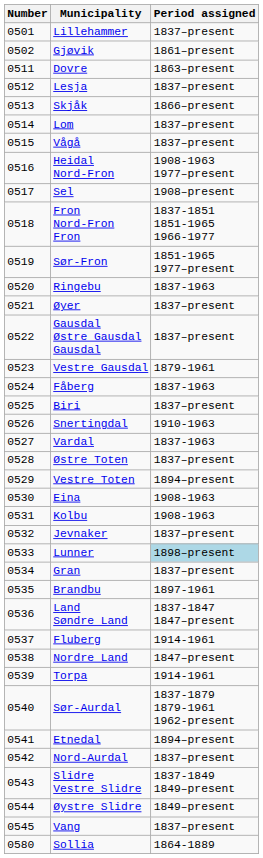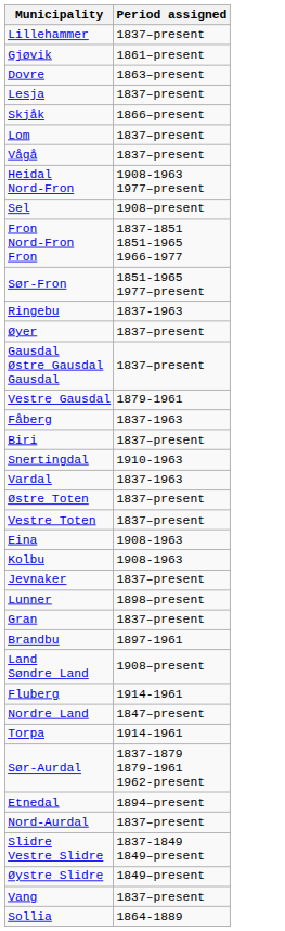 <table class="wikitable">
 <tr>
-<th>Number</th>
 <th>Municipality</th>
 <th>Period assigned</th>
 </tr>
 <tr>
-<td>0501</td>
 <td><a href='#'>Lillehammer</a></td>
 <td>1837–present</td>
 </tr>
 <tr>
-<td>0502</td>
 <td><a href='#'>Gjøvik</a></td>
 <td>1861–present</td>
 </tr>
 <tr>
-<td>0511</td>
 <td><a href='#'>Dovre</a></td>
 <td>1863–present</td>
 </tr>
 <tr>
-<td>0512</td>
 <td><a href='#'>Lesja</a></td>
 <td>1837–present</td>
 </tr>
 <tr>
-<td>0513</td>
 <td><a href='#'>Skjåk</a></td>
 <td>1866–present</td>
 </tr>
 <tr>
-<td>0514</td>
 <td><a href='#'>Lom</a></td>
 <td>1837–present</td>
 </tr>
 <tr>
-<td>0515</td>
 <td><a href='#'>Vågå</a></td>
 <td>1837–present</td>
 </tr>
 <tr>
-<td>0516</td>
 <td><a href='#'>Heidal</a><br><a href='#'>Nord-Fron</a></td>
 <td>1908-1963<br>1977–present</td>
 </tr>
 <tr>
-<td>0517</td>
 <td><a href='#'>Sel</a></td>
 <td>1908–present</td>
 </tr>
 <tr>
-<td>0518</td>
 <td><a href='#'>Fron</a><br><a href='#'>Nord-Fron</a><br><a href='#'>Fron</a></td>
 <td>1837-1851<br>1851-1965<br>1966-1977</td>
 </tr>
 <tr>
-<td>0519</td>
 <td><a href='#'>Sør-Fron</a></td>
 <td>1851-1965<br>1977–present</td>
 </tr>
 <tr>
-<td>0520</td>
 <td><a href='#'>Ringebu</a></td>
 <td>1837-1963</td>
 </tr>
 <tr>
-<td>0521</td>
 <td><a href='#'>Øyer</a></td>
 <td>1837–present</td>
 </tr>
 <tr>
-<td>0522</td>
 <td><a href='#'>Gausdal</a><br><a href='#'>Østre Gausdal</a><br><a href='#'>Gausdal</a></td>
 <td>1837–present</td>
 </tr>
 <tr>
-<td>0523</td>
 <td><a href='#'>Vestre Gausdal</a></td>
 <td>1879-1961</td>
 </tr>
 <tr>
-<td>0524</td>
 <td><a href='#'>Fåberg</a></td>
 <td>1837-1963</td>
 </tr>
 <tr>
-<td>0525</td>
 <td><a href='#'>Biri</a></td>
 <td>1837–present</td>
 </tr>
 <tr>
-<td>0526</td>
 <td><a href='#'>Snertingdal</a></td>
 <td>1910-1963</td>
 </tr>
 <tr>
-<td>0527</td>
 <td><a href='#'>Vardal</a></td>
 <td>1837-1963</td>
 </tr>
 <tr>
-<td>0528</td>
 <td><a href='#'>Østre Toten</a></td>
 <td>1837–present</td>
 </tr>
 <tr>
-<td>0529</td>
 <td><a href='#'>Vestre Toten</a></td>
-<td>1894–present</td>
+<td>1837–present</td>
 </tr>
 <tr>
-<td>0530</td>
 <td><a href='#'>Eina</a></td>
 <td>1908-1963</td>
 </tr>
 <tr>
-<td>0531</td>
 <td><a href='#'>Kolbu</a></td>
 <td>1908-1963</td>
 </tr>
 <tr>
-<td>0532</td>
 <td><a href='#'>Jevnaker</a></td>
 <td>1837–present</td>
 </tr>
 <tr>
-<td>0533</td>
 <td><a href='#'>Lunner</a></td>
-<td style="background: lightblue;">1898–present</td>
+<td>1898–present</td>
 </tr>
 <tr>
-<td>0534</td>
 <td><a href='#'>Gran</a></td>
 <td>1837–present</td>
 </tr>
 <tr>
-<td>0535</td>
 <td><a href='#'>Brandbu</a></td>
 <td>1897-1961</td>
 </tr>
 <tr>
-<td>0536</td>
 <td><a href='#'>Land</a><br><a href='#'>Søndre Land</a></td>
-<td>1837-1847<br>1847–present</td>
+<td>1908–present</td>
 </tr>
 <tr>
-<td>0537</td>
 <td><a href='#'>Fluberg</a></td>
 <td>1914-1961</td>
 </tr>
 <tr>
-<td>0538</td>
 <td><a href='#'>Nordre Land</a></td>
 <td>1847–present</td>
 </tr>
 <tr>
-<td>0539</td>
 <td><a href='#'>Torpa</a></td>
 <td>1914-1961</td>
 </tr>
 <tr>
-<td>0540</td>
 <td><a href='#'>Sør-Aurdal</a></td>
 <td>1837-1879<br>1879-1961<br>1962-present</td>
 </tr>
 <tr>
-<td>0541</td>
 <td><a href='#'>Etnedal</a></td>
 <td>1894–present</td>
 </tr>
 <tr>
-<td>0542</td>
 <td><a href='#'>Nord-Aurdal</a></td>
 <td>1837–present</td>
 </tr>
 <tr>
-<td>0543</td>
 <td><a href='#'>Slidre</a><br><a href='#'>Vestre Slidre</a></td>
 <td>1837-1849<br>1849–present</td>
 </tr>
 <tr>
-<td>0544</td>
 <td><a href='#'>Øystre Slidre</a></td>
 <td>1849–present</td>
 </tr>
 <tr>
-<td>0545</td>
 <td><a href='#'>Vang</a></td>
 <td>1837–present</td>
 </tr>
 <tr>
-<td>0580</td>
 <td><a href='#'>Sollia</a></td>
 <td>1864-1889</td>
 </tr>
 </table>
